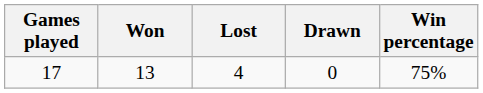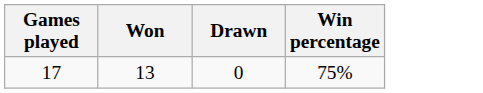 <table class="wikitable" style="text-align:center">
 <tr>
 <th width="70">Games played</th>
 <th width="70">Won</th>
-<th width="70">Lost</th>
 <th width="70">Drawn</th>
 <th width="70">Win percentage</th>
 </tr>
 <tr>
 <td>17</td>
 <td>13</td>
-<td>4</td>
 <td>0</td>
 <td>75%</td>
 </tr>
 </table>
